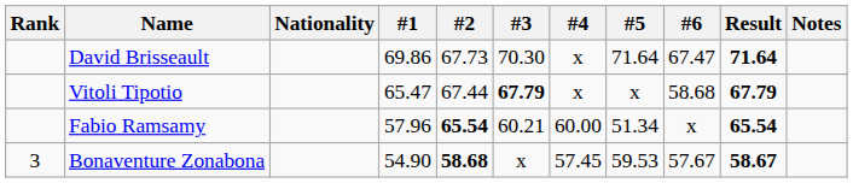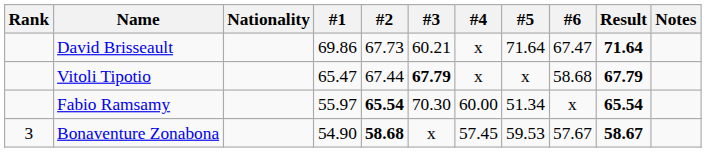 <table class="wikitable sortable" style="text-align:center;font-size:95%">
 <tr>
 <th>Rank</th>
 <th>Name</th>
 <th>Nationality</th>
 <th>#1</th>
 <th>#2</th>
 <th>#3</th>
 <th>#4</th>
 <th>#5</th>
 <th>#6</th>
 <th>Result</th>
 <th>Notes</th>
 </tr>
 <tr>
 <td></td>
 <td align=left><a href='#'>David Brisseault</a></td>
 <td align=left></td>
 <td>69.86</td>
 <td>67.73</td>
-<td>70.30</td>
+<td>60.21</td>
 <td>x</td>
 <td>71.64</td>
 <td>67.47</td>
 <td><strong>71.64</strong></td>
 <td></td>
 </tr>
 <tr>
 <td></td>
 <td align=left><a href='#'>Vitoli Tipotio</a></td>
 <td align=left></td>
 <td>65.47</td>
 <td>67.44</td>
 <td><strong>67.79</strong></td>
 <td>x</td>
 <td>x</td>
 <td>58.68</td>
 <td><strong>67.79</strong></td>
 <td></td>
 </tr>
 <tr>
 <td></td>
 <td align=left><a href='#'>Fabio Ramsamy</a></td>
 <td align=left></td>
-<td>57.96</td>
+<td>55.97</td>
 <td><strong>65.54</strong></td>
-<td>60.21</td>
+<td>70.30</td>
 <td>60.00</td>
 <td>51.34</td>
 <td>x</td>
 <td><strong>65.54</strong></td>
 <td></td>
 </tr>
 <tr>
 <td>3</td>
 <td align=left><a href='#'>Bonaventure Zonabona</a></td>
 <td align=left></td>
 <td>54.90</td>
 <td><strong>58.68</strong></td>
 <td>x</td>
 <td>57.45</td>
 <td>59.53</td>
 <td>57.67</td>
 <td><strong>58.67</strong></td>
 <td></td>
 </tr>
 </table>
